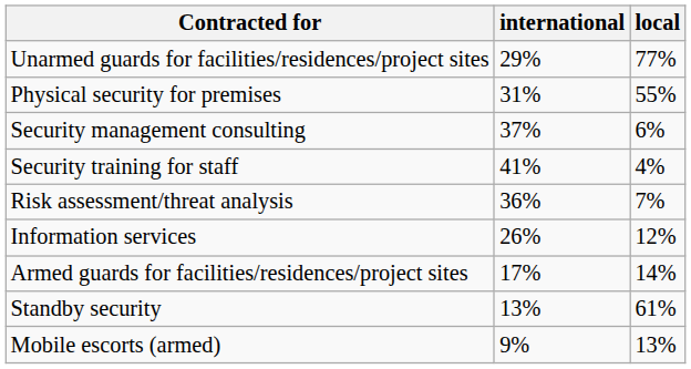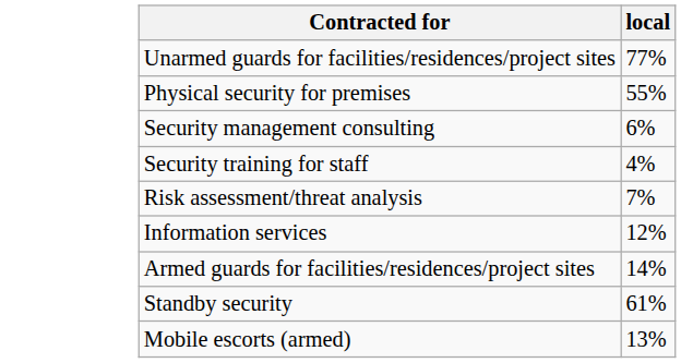 <table class="wikitable" style="float:right">
 <tr>
 <th>Contracted for</th>
-<th>international</th>
 <th>local</th>
 </tr>
 <tr>
 <td>Unarmed guards for facilities/residences/project sites</td>
-<td>29%</td>
 <td>77%</td>
 </tr>
 <tr>
 <td>Physical security for premises</td>
-<td>31%</td>
 <td>55%</td>
 </tr>
 <tr>
 <td>Security management consulting</td>
-<td>37%</td>
 <td>6%</td>
 </tr>
 <tr>
 <td>Security training for staff</td>
-<td>41%</td>
 <td>4%</td>
 </tr>
 <tr>
 <td>Risk assessment/threat analysis</td>
-<td>36%</td>
 <td>7%</td>
 </tr>
 <tr>
 <td>Information services</td>
-<td>26%</td>
 <td>12%</td>
 </tr>
 <tr>
 <td>Armed guards for facilities/residences/project sites</td>
-<td>17%</td>
 <td>14%</td>
 </tr>
 <tr>
 <td>Standby security</td>
-<td>13%</td>
 <td>61%</td>
 </tr>
 <tr>
 <td>Mobile escorts (armed)</td>
-<td>9%</td>
 <td>13%</td>
 </tr>
 </table>
